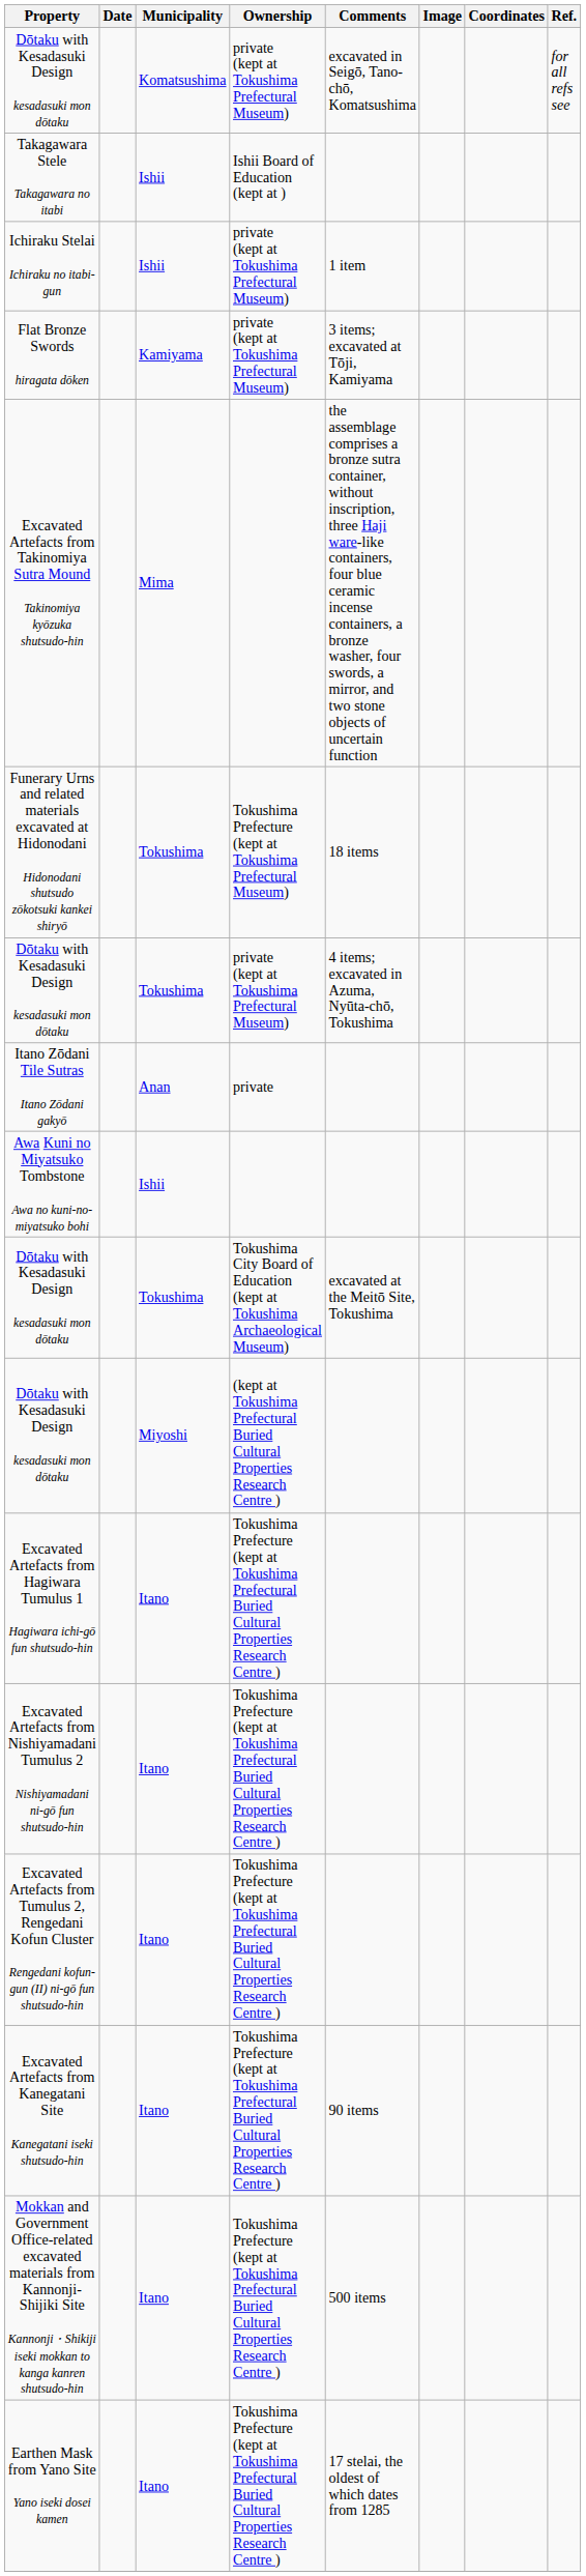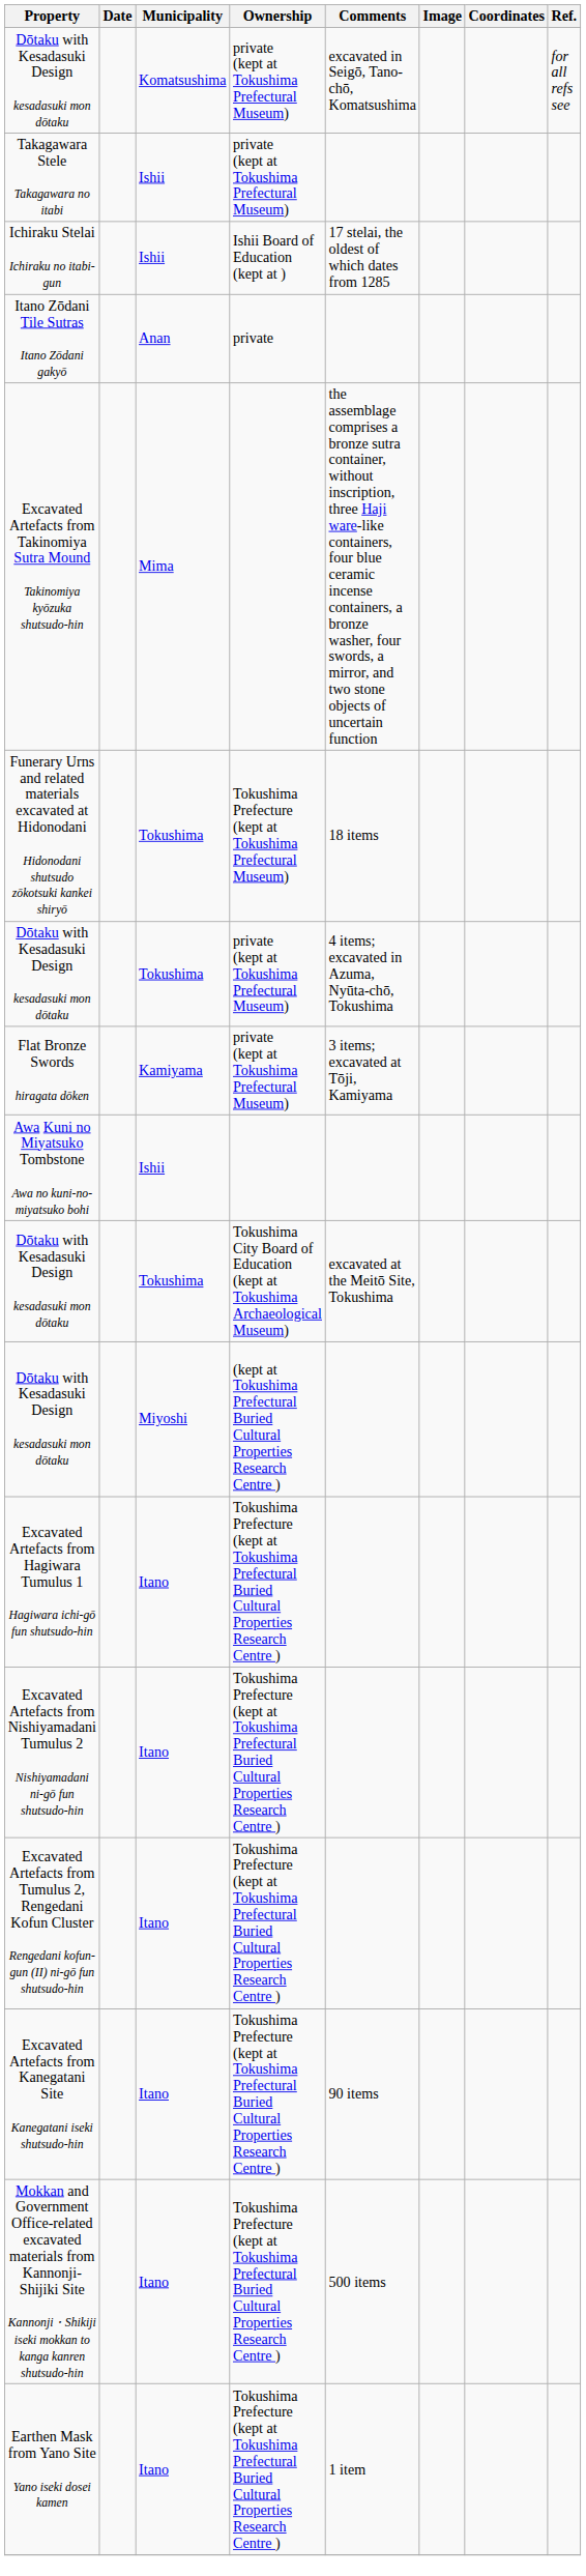 <table class="wikitable sortable"  style="width:100%;">
 <tr>
 <th width="25%" align="left">Property</th>
 <th width="10%" align="left">Date</th>
 <th width="10%" align="left">Municipality</th>
 <th width="10%" align="left">Ownership</th>
 <th width="25%" align="left" class="unsortable">Comments</th>
 <th width="10%" align="left" class="unsortable">Image</th>
 <th width="5%" align="left" class="unsortable">Coordinates</th>
 <th width="5%" align="left" class="unsortable">Ref.</th>
 </tr>
 <tr>
 <td align="center"><a href='#'>Dōtaku</a> with Kesadasuki Design<br><br><small><em>kesadasuki mon dōtaku</em></small></td>
 <td></td>
 <td><a href='#'>Komatsushima</a></td>
 <td>private<br>(kept at <a href='#'>Tokushima Prefectural Museum</a>)</td>
 <td>excavated in Seigō, Tano-chō, Komatsushima</td>
 <td></td>
 <td></td>
 <td><em>for all refs see</em> </td>
 </tr>
 <tr>
 <td align="center">Takagawara Stele<br><br><small><em>Takagawara no itabi</em></small></td>
 <td></td>
 <td><a href='#'>Ishii</a></td>
-<td>Ishii Board of Education<br>(kept at )</td>
+<td>private<br>(kept at <a href='#'>Tokushima Prefectural Museum</a>)</td>
 <td></td>
 <td></td>
 <td></td>
 <td></td>
 </tr>
 <tr>
 <td align="center">Ichiraku Stelai<br><br><small><em>Ichiraku no itabi-gun</em></small></td>
 <td></td>
 <td><a href='#'>Ishii</a></td>
-<td>private<br>(kept at <a href='#'>Tokushima Prefectural Museum</a>)</td>
-<td>1 item</td>
+<td>Ishii Board of Education<br>(kept at )</td>
+<td>17 stelai, the oldest of which dates from 1285</td>
 <td></td>
 <td></td>
 <td></td>
 </tr>
 <tr>
-<td align="center">Flat Bronze Swords<br><br><small><em>hiragata dōken</em></small></td>
+<td align="center">Itano Zōdani <a href='#'>Tile Sutras</a><br><br><small><em>Itano Zōdani gakyō</em></small></td>
 <td></td>
-<td><a href='#'>Kamiyama</a></td>
-<td>private<br>(kept at <a href='#'>Tokushima Prefectural Museum</a>)</td>
-<td>3 items; excavated at Tōji, Kamiyama</td>
+<td><a href='#'>Anan</a></td>
+<td>private</td>
+<td></td>
 <td></td>
 <td></td>
 <td></td>
 </tr>
 <tr>
 <td align="center">Excavated Artefacts from Takinomiya <a href='#'>Sutra Mound</a><br><br><small><em>Takinomiya kyōzuka shutsudo-hin</em></small></td>
 <td></td>
 <td><a href='#'>Mima</a></td>
 <td></td>
 <td>the assemblage comprises a bronze sutra container, without inscription, three <a href='#'>Haji ware</a>-like containers, four blue ceramic incense containers, a bronze washer, four swords, a mirror, and two stone objects of uncertain function</td>
 <td></td>
 <td></td>
 <td></td>
 </tr>
 <tr>
 <td align="center">Funerary Urns and related materials excavated at Hidonodani<br><br><small><em>Hidonodani shutsudo zōkotsuki kankei shiryō</em></small></td>
 <td></td>
 <td><a href='#'>Tokushima</a></td>
 <td>Tokushima Prefecture<br>(kept at <a href='#'>Tokushima Prefectural Museum</a>)</td>
 <td>18 items</td>
 <td></td>
 <td></td>
 <td></td>
 </tr>
 <tr>
 <td align="center"><a href='#'>Dōtaku</a> with Kesadasuki Design<br><br><small><em>kesadasuki mon dōtaku</em></small></td>
 <td></td>
 <td><a href='#'>Tokushima</a></td>
 <td>private<br>(kept at <a href='#'>Tokushima Prefectural Museum</a>)</td>
 <td>4 items; excavated in Azuma, Nyūta-chō, Tokushima</td>
 <td></td>
 <td></td>
 <td></td>
 </tr>
 <tr>
-<td align="center">Itano Zōdani <a href='#'>Tile Sutras</a><br><br><small><em>Itano Zōdani gakyō</em></small></td>
+<td align="center">Flat Bronze Swords<br><br><small><em>hiragata dōken</em></small></td>
 <td></td>
-<td><a href='#'>Anan</a></td>
-<td>private</td>
-<td></td>
+<td><a href='#'>Kamiyama</a></td>
+<td>private<br>(kept at <a href='#'>Tokushima Prefectural Museum</a>)</td>
+<td>3 items; excavated at Tōji, Kamiyama</td>
 <td></td>
 <td></td>
 <td></td>
 </tr>
 <tr>
 <td align="center"><a href='#'>Awa</a> <a href='#'>Kuni no Miyatsuko</a> Tombstone<br><br><small><em>Awa no kuni-no-miyatsuko bohi</em></small></td>
 <td></td>
 <td><a href='#'>Ishii</a></td>
 <td></td>
 <td></td>
 <td></td>
 <td></td>
 <td></td>
 </tr>
 <tr>
 <td align="center"><a href='#'>Dōtaku</a> with Kesadasuki Design<br><br><small><em>kesadasuki mon dōtaku</em></small></td>
 <td></td>
 <td><a href='#'>Tokushima</a></td>
 <td>Tokushima City Board of Education<br>(kept at <a href='#'>Tokushima Archaeological Museum</a>)</td>
 <td>excavated at the Meitō Site, Tokushima</td>
 <td></td>
 <td></td>
 <td></td>
 </tr>
 <tr>
 <td align="center"><a href='#'>Dōtaku</a> with Kesadasuki Design<br><br><small><em>kesadasuki mon dōtaku</em></small></td>
 <td></td>
 <td><a href='#'>Miyoshi</a></td>
 <td><br>(kept at <a href='#'>Tokushima Prefectural Buried Cultural Properties Research Centre </a>)</td>
 <td></td>
 <td></td>
 <td></td>
 <td></td>
 </tr>
 <tr>
 <td align="center">Excavated Artefacts from Hagiwara Tumulus 1<br><br><small><em>Hagiwara ichi-gō fun shutsudo-hin</em></small></td>
 <td></td>
 <td><a href='#'>Itano</a></td>
 <td>Tokushima Prefecture<br>(kept at <a href='#'>Tokushima Prefectural Buried Cultural Properties Research Centre </a>)</td>
 <td></td>
 <td></td>
 <td></td>
 <td></td>
 </tr>
 <tr>
 <td align="center">Excavated Artefacts from Nishiyamadani Tumulus 2<br><br><small><em>Nishiyamadani ni-gō fun shutsudo-hin</em></small></td>
 <td></td>
 <td><a href='#'>Itano</a></td>
 <td>Tokushima Prefecture<br>(kept at <a href='#'>Tokushima Prefectural Buried Cultural Properties Research Centre </a>)</td>
 <td></td>
 <td></td>
 <td></td>
 <td></td>
 </tr>
 <tr>
 <td align="center">Excavated Artefacts from Tumulus 2, Rengedani Kofun Cluster<br><br><small><em>Rengedani kofun-gun (II) ni-gō fun shutsudo-hin</em></small></td>
 <td></td>
 <td><a href='#'>Itano</a></td>
 <td>Tokushima Prefecture<br>(kept at <a href='#'>Tokushima Prefectural Buried Cultural Properties Research Centre </a>)</td>
 <td></td>
 <td></td>
 <td></td>
 <td></td>
 </tr>
 <tr>
 <td align="center">Excavated Artefacts from Kanegatani Site<br><br><small><em>Kanegatani iseki shutsudo-hin</em></small></td>
 <td></td>
 <td><a href='#'>Itano</a></td>
 <td>Tokushima Prefecture<br>(kept at <a href='#'>Tokushima Prefectural Buried Cultural Properties Research Centre </a>)</td>
 <td>90 items</td>
 <td></td>
 <td></td>
 <td></td>
 </tr>
 <tr>
 <td align="center"><a href='#'>Mokkan</a> and Government Office-related excavated materials from Kannonji-Shijiki Site<br><br><small><em>Kannonji・Shikiji iseki mokkan to kanga kanren shutsudo-hin</em></small></td>
 <td></td>
 <td><a href='#'>Itano</a></td>
 <td>Tokushima Prefecture<br>(kept at <a href='#'>Tokushima Prefectural Buried Cultural Properties Research Centre </a>)</td>
 <td>500 items</td>
 <td></td>
 <td></td>
 <td></td>
 </tr>
 <tr>
 <td align="center">Earthen Mask from Yano Site<br><br><small><em>Yano iseki dosei kamen</em></small></td>
 <td></td>
 <td><a href='#'>Itano</a></td>
 <td>Tokushima Prefecture<br>(kept at <a href='#'>Tokushima Prefectural Buried Cultural Properties Research Centre </a>)</td>
-<td>17 stelai, the oldest of which dates from 1285</td>
+<td>1 item</td>
 <td></td>
 <td></td>
 <td></td>
 </tr>
 <tr>
 </tr>
 </table>
